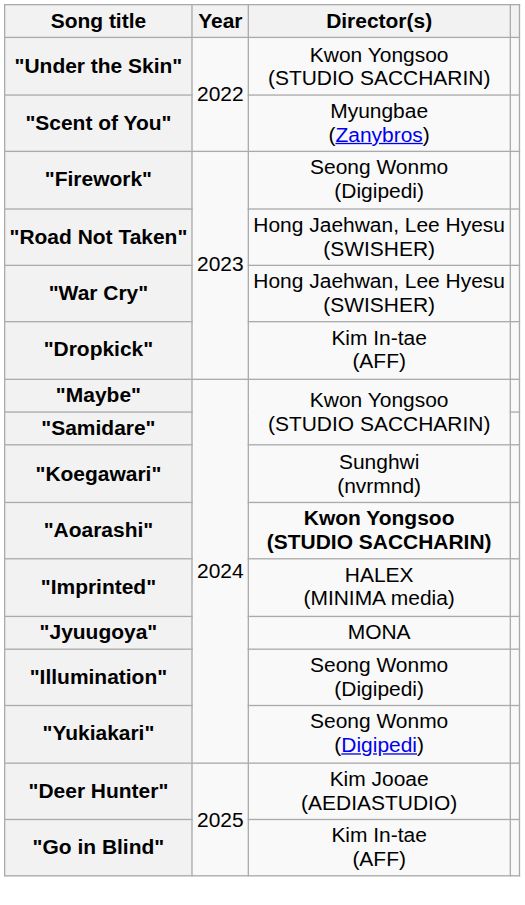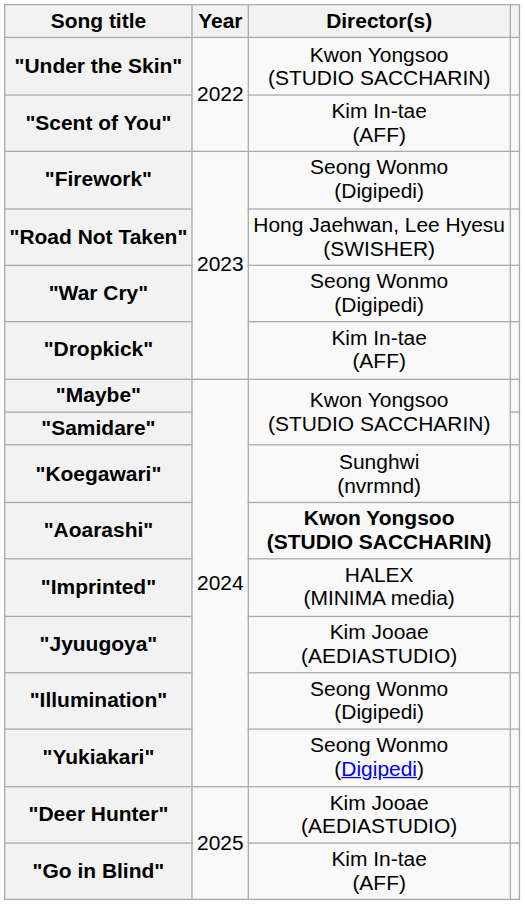 <table class="wikitable plainrowheaders" style="text-align:center">
 <tr>
 <th scope="col">Song title</th>
 <th scope="col">Year</th>
 <th scope="col">Director(s)</th>
 <th scope="col"></th>
 </tr>
 <tr>
 <th scope="row">"Under the Skin"</th>
 <td rowspan="2">2022</td>
 <td>Kwon Yongsoo<br>(STUDIO SACCHARIN)</td>
 <td></td>
 </tr>
 <tr>
 <th scope="row">"Scent of You"</th>
-<td style="text-align:center">Myungbae<br>(<a href='#'>Zanybros</a>)</td>
+<td style="text-align:center">Kim In-tae<br>(AFF)</td>
 <td></td>
 </tr>
 <tr>
 <th scope="row">"Firework"</th>
 <td rowspan="4">2023</td>
 <td style="text-align:center">Seong Wonmo<br>(Digipedi)</td>
 <td></td>
 </tr>
 <tr>
 <th scope="row">"Road Not Taken"</th>
 <td style="text-align:center">Hong Jaehwan, Lee Hyesu<br>(SWISHER)</td>
 <td></td>
 </tr>
 <tr>
 <th scope="row">"War Cry"</th>
-<td style="text-align:center">Hong Jaehwan, Lee Hyesu<br>(SWISHER)</td>
+<td style="text-align:center">Seong Wonmo<br>(Digipedi)</td>
 <td></td>
 </tr>
 <tr>
 <th scope="row">"Dropkick"</th>
 <td style="text-align:center">Kim In-tae<br>(AFF)</td>
 <td></td>
 </tr>
 <tr>
 <th scope="row">"Maybe"</th>
 <td rowspan="8">2024</td>
 <td rowspan="2">Kwon Yongsoo<br>(STUDIO SACCHARIN)</td>
 <td></td>
 </tr>
 <tr>
 <th scope="row">"Samidare"</th>
 <td></td>
 </tr>
 <tr>
 <th scope="row">"Koegawari"</th>
 <td rowspan="1" style="text-align:center">Sunghwi<br>(nvrmnd)</td>
 <td></td>
 </tr>
 <tr>
 <th scope="row">"Aoarashi"</th>
 <td rowspan="1" style="text-align:center"><strong>Kwon Yongsoo<br>(STUDIO SACCHARIN)</strong></td>
 <td></td>
 </tr>
 <tr>
 <th scope="row">"Imprinted"</th>
 <td>HALEX<br>(MINIMA media)</td>
 <td></td>
 </tr>
 <tr>
 <th scope="row">"Jyuugoya"</th>
-<td>MONA</td>
+<td>Kim Jooae<br>(AEDIASTUDIO)</td>
 <td></td>
 </tr>
 <tr>
 <th scope="row">"Illumination"</th>
 <td style="text-align:center">Seong Wonmo<br>(Digipedi)</td>
 <td></td>
 </tr>
 <tr>
 <th scope="row">"Yukiakari"</th>
 <td style="text-align:center">Seong Wonmo<br>(<a href='#'>Digipedi</a>)</td>
 <td></td>
 </tr>
 <tr>
 <th scope="row">"Deer Hunter"</th>
 <td rowspan="2">2025</td>
 <td>Kim Jooae<br>(AEDIASTUDIO)</td>
 <td></td>
 </tr>
 <tr>
 <th scope="row">"Go in Blind"</th>
 <td style="text-align:center">Kim In-tae<br>(AFF)</td>
 <td></td>
 </tr>
 </table>
